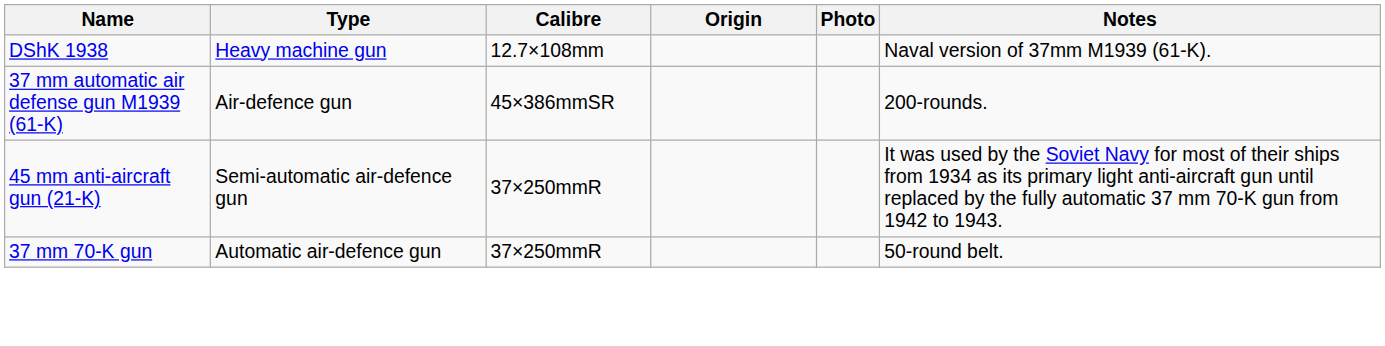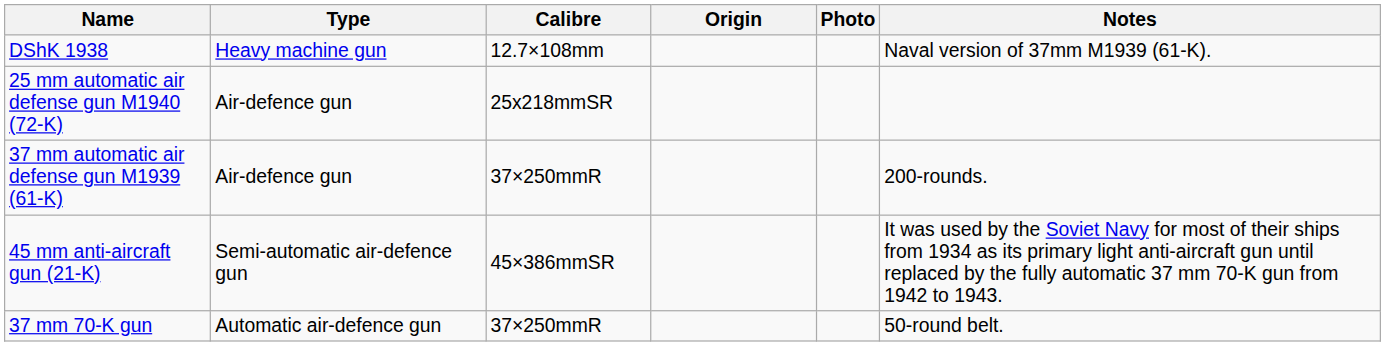 <table class="wikitable" style="width:90%;">
 <tr>
 <th style="width:15%;">Name</th>
 <th style="width:20%;">Type</th>
 <th style="width:12%;">Calibre</th>
 <th style="width:12%;">Origin</th>
 <th>Photo</th>
 <th>Notes</th>
 </tr>
 <tr>
 <td><a href='#'>DShK 1938</a></td>
 <td><a href='#'>Heavy machine gun</a></td>
 <td>12.7×108mm</td>
 <td></td>
 <td></td>
 <td>Naval version of 37mm M1939 (61-K).</td>
 </tr>
 <tr>
+<td><a href='#'>25 mm automatic air defense gun M1940 (72-K)</a></td>
+<td>Air-defence gun</td>
+<td>25x218mmSR</td>
+<td></td>
+<td></td>
+<td></td>
+</tr>
+<tr>
 <td><a href='#'>37 mm automatic air defense gun M1939 (61-K)</a></td>
 <td>Air-defence gun</td>
-<td>45×386mmSR</td>
+<td>37×250mmR</td>
 <td></td>
 <td></td>
 <td>200-rounds.</td>
 </tr>
 <tr>
 <td><a href='#'>45 mm anti-aircraft gun (21-K)</a></td>
 <td>Semi-automatic air-defence gun</td>
-<td>37×250mmR</td>
+<td>45×386mmSR</td>
 <td></td>
 <td></td>
 <td>It was used by the <a href='#'>Soviet Navy</a> for most of their ships from 1934 as its primary light anti-aircraft gun until replaced by the fully automatic 37 mm 70-K gun from 1942 to 1943.</td>
 </tr>
 <tr>
 <td><a href='#'>37 mm 70-K gun</a></td>
 <td>Automatic air-defence gun</td>
 <td>37×250mmR</td>
 <td></td>
 <td></td>
 <td>50-round belt.</td>
 </tr>
 </table>
